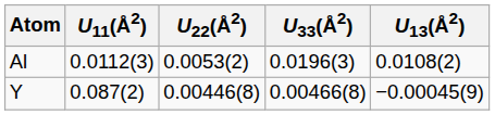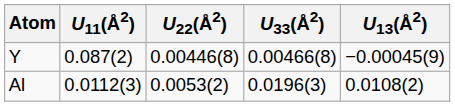 <table class="wikitable">
 <tr>
 <th>Atom</th>
 <th><em>U</em><sub>11</sub>(Å<sup>2</sup>)</th>
 <th><em>U</em><sub>22</sub>(Å<sup>2</sup>)</th>
 <th><em>U</em><sub>33</sub>(Å<sup>2</sup>)</th>
 <th><em>U</em><sub>13</sub>(Å<sup>2</sup>)</th>
 </tr>
 <tr>
+<td>Y</td>
+<td>0.087(2)</td>
+<td>0.00446(8)</td>
+<td>0.00466(8)</td>
+<td>−0.00045(9)</td>
+</tr>
+<tr>
 <td>Al</td>
 <td>0.0112(3)</td>
 <td>0.0053(2)</td>
 <td>0.0196(3)</td>
 <td>0.0108(2)</td>
 </tr>
-<tr>
-<td>Y</td>
-<td>0.087(2)</td>
-<td>0.00446(8)</td>
-<td>0.00466(8)</td>
-<td>−0.00045(9)</td>
-</tr>
 </table>
